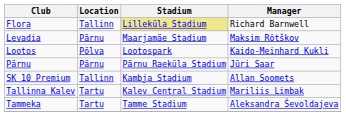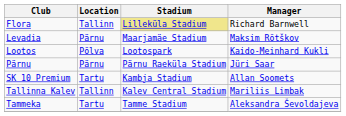 <table class="wikitable sortable" style="text-align:left;">
 <tr>
 <th>Club</th>
 <th>Location</th>
 <th>Stadium</th>
 <th>Manager</th>
 </tr>
 <tr>
 <td style="text-align:left;"><a href='#'>Flora</a></td>
 <td><a href='#'>Tallinn</a></td>
 <td style="background: khaki;"><a href='#'>Lilleküla Stadium</a></td>
 <td> Richard Barnwell</td>
 </tr>
 <tr>
 <td style="text-align:left;"><a href='#'>Levadia</a></td>
 <td><a href='#'>Pärnu</a></td>
 <td><a href='#'>Maarjamäe Stadium</a></td>
 <td> <a href='#'>Maksim Rõtškov</a></td>
 </tr>
 <tr>
 <td style="text-align:left;"><a href='#'>Lootos</a></td>
 <td><a href='#'>Põlva</a></td>
 <td><a href='#'>Lootospark</a></td>
 <td> <a href='#'>Kaido-Meinhard Kukli</a></td>
 </tr>
 <tr>
 <td style="text-align:left;"><a href='#'>Pärnu</a></td>
 <td><a href='#'>Pärnu</a></td>
 <td><a href='#'>Pärnu Raeküla Stadium</a></td>
 <td> <a href='#'>Jüri Saar</a></td>
 </tr>
 <tr>
 <td style="text-align:left;"><a href='#'>SK 10 Premium</a></td>
-<td><a href='#'>Tallinn</a></td>
+<td><a href='#'>Tartu</a></td>
 <td><a href='#'>Kambja Stadium</a></td>
 <td> <a href='#'>Allan Soomets</a></td>
 </tr>
 <tr>
 <td style="text-align:left;"><a href='#'>Tallinna Kalev</a></td>
-<td><a href='#'>Tartu</a></td>
+<td><a href='#'>Tallinn</a></td>
 <td><a href='#'>Kalev Central Stadium</a></td>
 <td> <a href='#'>Mariliis Limbak</a></td>
 </tr>
 <tr>
 <td style="text-align:left;"><a href='#'>Tammeka</a></td>
 <td><a href='#'>Tartu</a></td>
 <td><a href='#'>Tamme Stadium</a></td>
 <td> <a href='#'>Aleksandra Ševoldajeva</a></td>
 </tr>
 <tr>
 </tr>
 </table>
